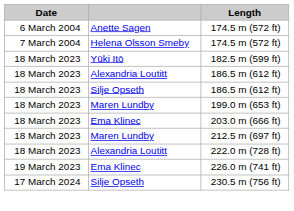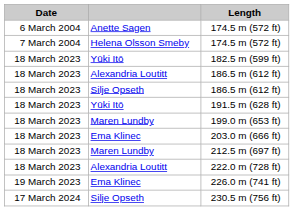 <table class="wikitable plainrowheaders" style="background:#fff; font-size:86%; line-height:15px; border:grey solid 1px; border-collapse:collapse;">
 <tr style="background:#ccc; text-align:center;">
 <th style="background:#ccc;" width="110">Date</th>
 <th style="background:#ccc;" width="150"></th>
 <th style="background:#ccc;" width="115">Length</th>
 </tr>
 <tr>
 <td align=right>6 March 2004  </td>
 <td> <a href='#'>Anette Sagen</a></td>
 <td align=right>174.5 m (572 ft)  </td>
 </tr>
 <tr>
 <td align=right>7 March 2004  </td>
 <td> <a href='#'>Helena Olsson Smeby</a></td>
 <td align=right>174.5 m (572 ft)  </td>
 </tr>
 <tr>
 <td align=right>18 March 2023  </td>
 <td> <a href='#'>Yūki Itō</a></td>
 <td align=right>182.5 m (599 ft)  </td>
 </tr>
 <tr>
 <td align=right>18 March 2023  </td>
 <td> <a href='#'>Alexandria Loutitt</a></td>
 <td align=right>186.5 m (612 ft)  </td>
 </tr>
 <tr>
 <td align=right>18 March 2023  </td>
 <td> <a href='#'>Silje Opseth</a></td>
 <td align=right>186.5 m (612 ft)  </td>
 </tr>
 <tr>
 <td align=right>18 March 2023  </td>
+<td> <a href='#'>Yūki Itō</a></td>
+<td align=right>191.5 m (628 ft)  </td>
+</tr>
+<tr>
+<td align=right>18 March 2023  </td>
 <td> <a href='#'>Maren Lundby</a></td>
 <td align=right>199.0 m (653 ft)  </td>
 </tr>
 <tr>
 <td align=right>18 March 2023  </td>
 <td> <a href='#'>Ema Klinec</a></td>
 <td align=right> 203.0 m (666 ft)  </td>
 </tr>
 <tr>
 <td align=right>18 March 2023  </td>
 <td> <a href='#'>Maren Lundby</a></td>
 <td align=right> 212.5 m (697 ft)  </td>
 </tr>
 <tr>
 <td align=right>18 March 2023  </td>
 <td> <a href='#'>Alexandria Loutitt</a></td>
 <td align=right> 222.0 m (728 ft)  </td>
 </tr>
 <tr>
 <td align=right>19 March 2023  </td>
 <td> <a href='#'>Ema Klinec</a></td>
 <td align=right> 226.0 m (741 ft)  </td>
 </tr>
 <tr>
 <td align=right>17 March 2024  </td>
 <td> <a href='#'>Silje Opseth</a></td>
 <td align=right> 230.5 m (756 ft)  </td>
 </tr>
 </table>
